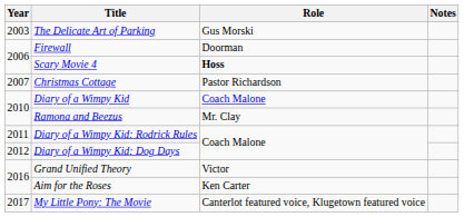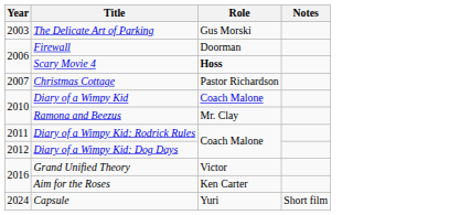 <table class="wikitable sortable">
 <tr>
 <th>Year</th>
 <th>Title</th>
 <th>Role</th>
 <th>Notes</th>
 </tr>
 <tr>
 <td>2003</td>
 <td><em><a href='#'>The Delicate Art of Parking</a></em></td>
 <td>Gus Morski</td>
 <td></td>
 </tr>
 <tr>
 <td rowspan="2">2006</td>
 <td><em><a href='#'>Firewall</a></em></td>
 <td>Doorman</td>
 <td></td>
 </tr>
 <tr>
 <td><em><a href='#'>Scary Movie 4</a></em></td>
 <td><strong>Hoss</strong></td>
 <td></td>
 </tr>
 <tr>
 <td>2007</td>
 <td><em><a href='#'>Christmas Cottage</a></em></td>
 <td>Pastor Richardson</td>
 <td></td>
 </tr>
 <tr>
 <td rowspan="2">2010</td>
 <td><em><a href='#'>Diary of a Wimpy Kid</a></em></td>
 <td><a href='#'>Coach Malone</a></td>
 <td></td>
 </tr>
 <tr>
 <td><em><a href='#'>Ramona and Beezus</a></em></td>
 <td>Mr. Clay</td>
 <td></td>
 </tr>
 <tr>
 <td>2011</td>
 <td><em><a href='#'>Diary of a Wimpy Kid: Rodrick Rules</a></em></td>
 <td rowspan="2">Coach Malone</td>
 <td></td>
 </tr>
 <tr>
 <td>2012</td>
 <td><em><a href='#'>Diary of a Wimpy Kid: Dog Days</a></em></td>
 </tr>
 <tr>
 <td rowspan="2">2016</td>
 <td><em>Grand Unified Theory</em></td>
 <td>Victor</td>
 <td></td>
 </tr>
 <tr>
 <td><em>Aim for the Roses</em></td>
 <td>Ken Carter</td>
 <td></td>
 </tr>
 <tr>
-<td>2017</td>
-<td><em><a href='#'>My Little Pony: The Movie</a></em></td>
-<td>Canterlot featured voice, Klugetown featured voice</td>
-<td></td>
+<td>2024</td>
+<td><em>Capsule</em></td>
+<td>Yuri</td>
+<td>Short film</td>
 </tr>
 </table>
